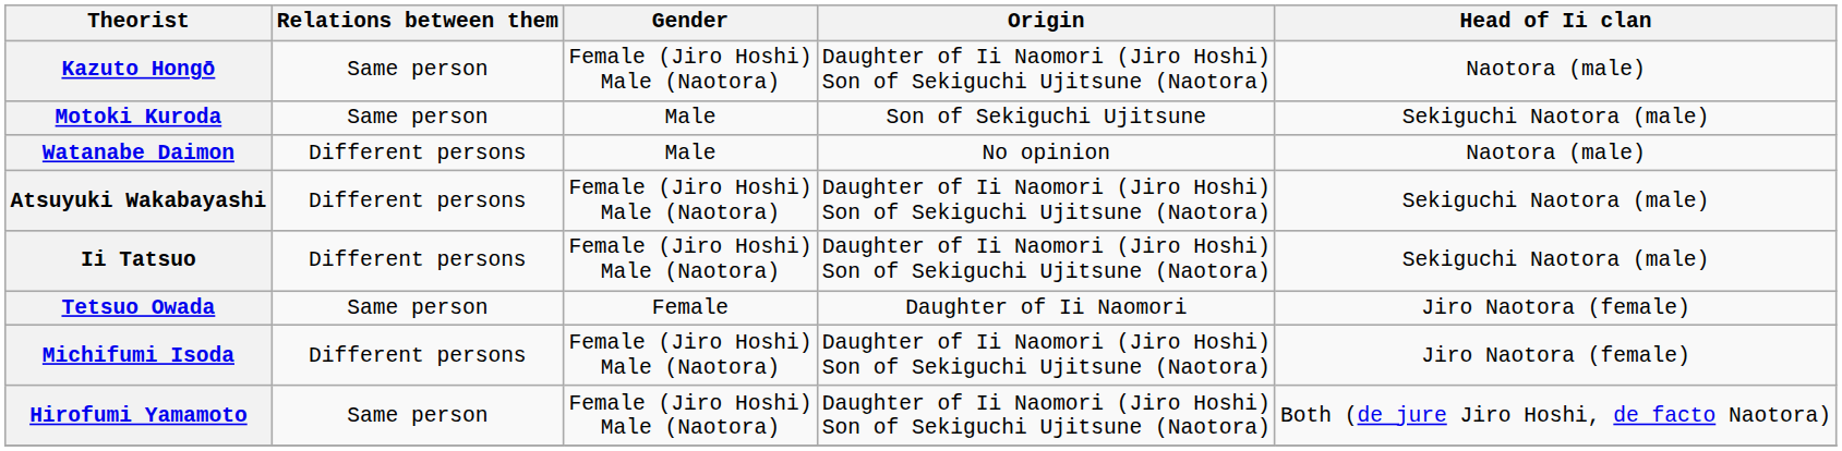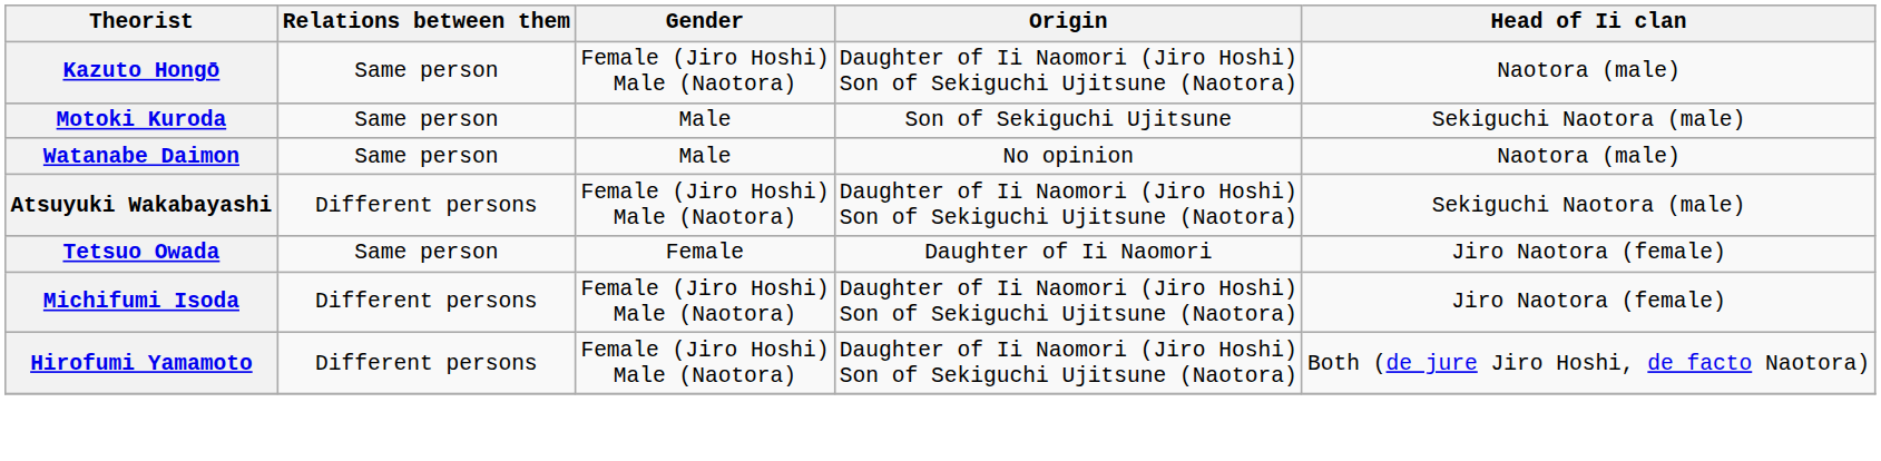 <table class="wikitable floatright" style="text-align:center; font-size:small">
 <tr>
 <th>Theorist</th>
 <th>Relations between them</th>
 <th>Gender</th>
 <th>Origin</th>
 <th>Head of Ii clan</th>
 </tr>
 <tr>
 <th><a href='#'>Kazuto Hongō</a></th>
 <td>Same person</td>
 <td>Female (Jiro Hoshi)<br>Male (Naotora)</td>
 <td>Daughter of Ii Naomori (Jiro Hoshi)<br>Son of Sekiguchi Ujitsune (Naotora)</td>
 <td>Naotora (male)</td>
 </tr>
 <tr>
 <th><a href='#'>Motoki Kuroda</a></th>
 <td>Same person</td>
 <td>Male</td>
 <td>Son of Sekiguchi Ujitsune</td>
 <td>Sekiguchi Naotora (male)</td>
 </tr>
 <tr>
 <th><a href='#'>Watanabe Daimon</a></th>
-<td>Different persons</td>
+<td>Same person</td>
 <td>Male</td>
 <td>No opinion</td>
 <td>Naotora (male)</td>
 </tr>
 <tr>
 <th>Atsuyuki Wakabayashi</th>
-<td>Different persons</td>
-<td>Female (Jiro Hoshi)<br>Male (Naotora)</td>
-<td>Daughter of Ii Naomori (Jiro Hoshi)<br>Son of Sekiguchi Ujitsune (Naotora)</td>
-<td>Sekiguchi Naotora (male)</td>
-</tr>
-<tr>
-<th>Ii Tatsuo</th>
 <td>Different persons</td>
 <td>Female (Jiro Hoshi)<br>Male (Naotora)</td>
 <td>Daughter of Ii Naomori (Jiro Hoshi)<br>Son of Sekiguchi Ujitsune (Naotora)</td>
 <td>Sekiguchi Naotora (male)</td>
 </tr>
 <tr>
 <th><a href='#'>Tetsuo Owada</a></th>
 <td>Same person</td>
 <td>Female</td>
 <td>Daughter of Ii Naomori</td>
 <td>Jiro Naotora (female)</td>
 </tr>
 <tr>
 <th><a href='#'>Michifumi Isoda</a></th>
 <td>Different persons</td>
 <td>Female (Jiro Hoshi)<br>Male (Naotora)</td>
 <td>Daughter of Ii Naomori (Jiro Hoshi)<br>Son of Sekiguchi Ujitsune (Naotora)</td>
 <td>Jiro Naotora (female)</td>
 </tr>
 <tr>
 <th><a href='#'>Hirofumi Yamamoto</a></th>
-<td>Same person</td>
+<td>Different persons</td>
 <td>Female (Jiro Hoshi)<br>Male (Naotora)</td>
 <td>Daughter of Ii Naomori (Jiro Hoshi)<br>Son of Sekiguchi Ujitsune (Naotora)</td>
 <td>Both (<a href='#'>de jure</a> Jiro Hoshi, <a href='#'>de facto</a> Naotora)</td>
 </tr>
 <tr>
 </tr>
 </table>
